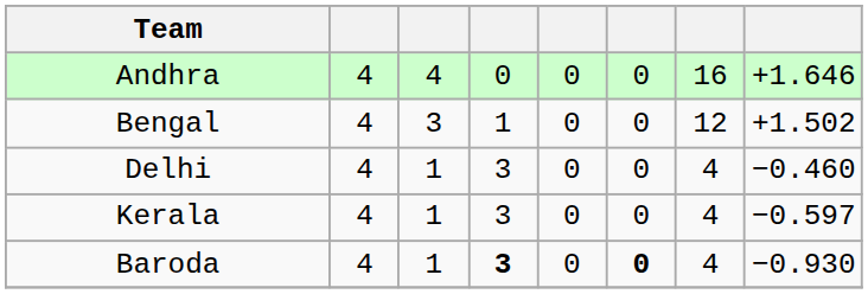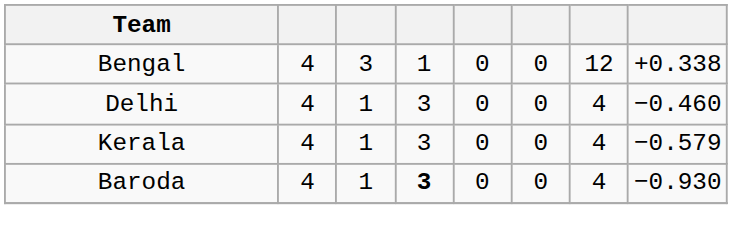 <table class="wikitable" style="text-align:center">
 <tr>
 <th style="width:140px;">Team</th>
 <th style="width:25px;"></th>
 <th style="width:25px;"></th>
 <th style="width:25px;"></th>
 <th style="width:25px;"></th>
 <th style="width:25px;"></th>
 <th style="width:25px;"></th>
 <th style="width:40px;"></th>
 </tr>
-<tr style="background:#cfc;">
-<td>Andhra</td>
-<td>4</td>
-<td>4</td>
-<td>0</td>
-<td>0</td>
-<td>0</td>
-<td>16</td>
-<td>+1.646</td>
-</tr>
 <tr>
 <td>Bengal</td>
 <td>4</td>
 <td>3</td>
 <td>1</td>
 <td>0</td>
 <td>0</td>
 <td>12</td>
-<td>+1.502</td>
+<td>+0.338</td>
 </tr>
 <tr>
 <td>Delhi</td>
 <td>4</td>
 <td>1</td>
 <td>3</td>
 <td>0</td>
 <td>0</td>
 <td>4</td>
 <td>−0.460</td>
 </tr>
 <tr>
 <td>Kerala</td>
 <td>4</td>
 <td>1</td>
 <td>3</td>
 <td>0</td>
 <td>0</td>
 <td>4</td>
-<td>−0.597</td>
+<td>−0.579</td>
 </tr>
 <tr>
 <td>Baroda</td>
 <td>4</td>
 <td>1</td>
 <td><strong>3</strong></td>
 <td>0</td>
-<td><strong>0</strong></td>
+<td>0</td>
 <td>4</td>
 <td>−0.930</td>
 </tr>
 <tr>
 </tr>
 </table>
